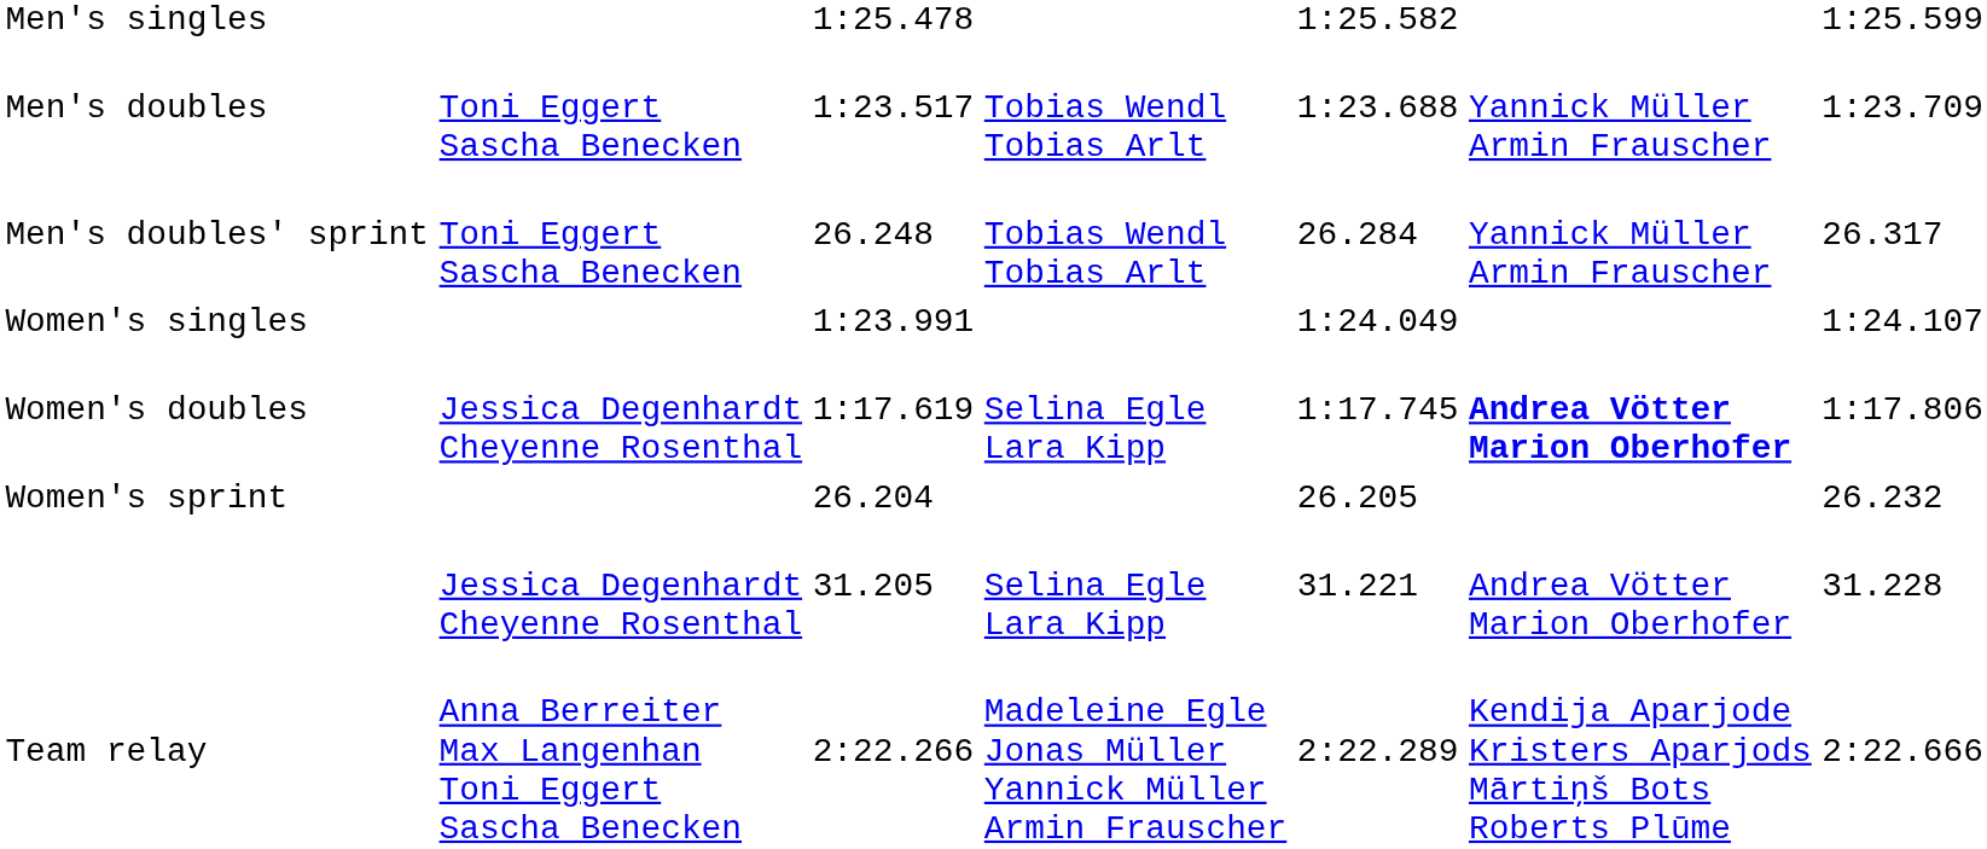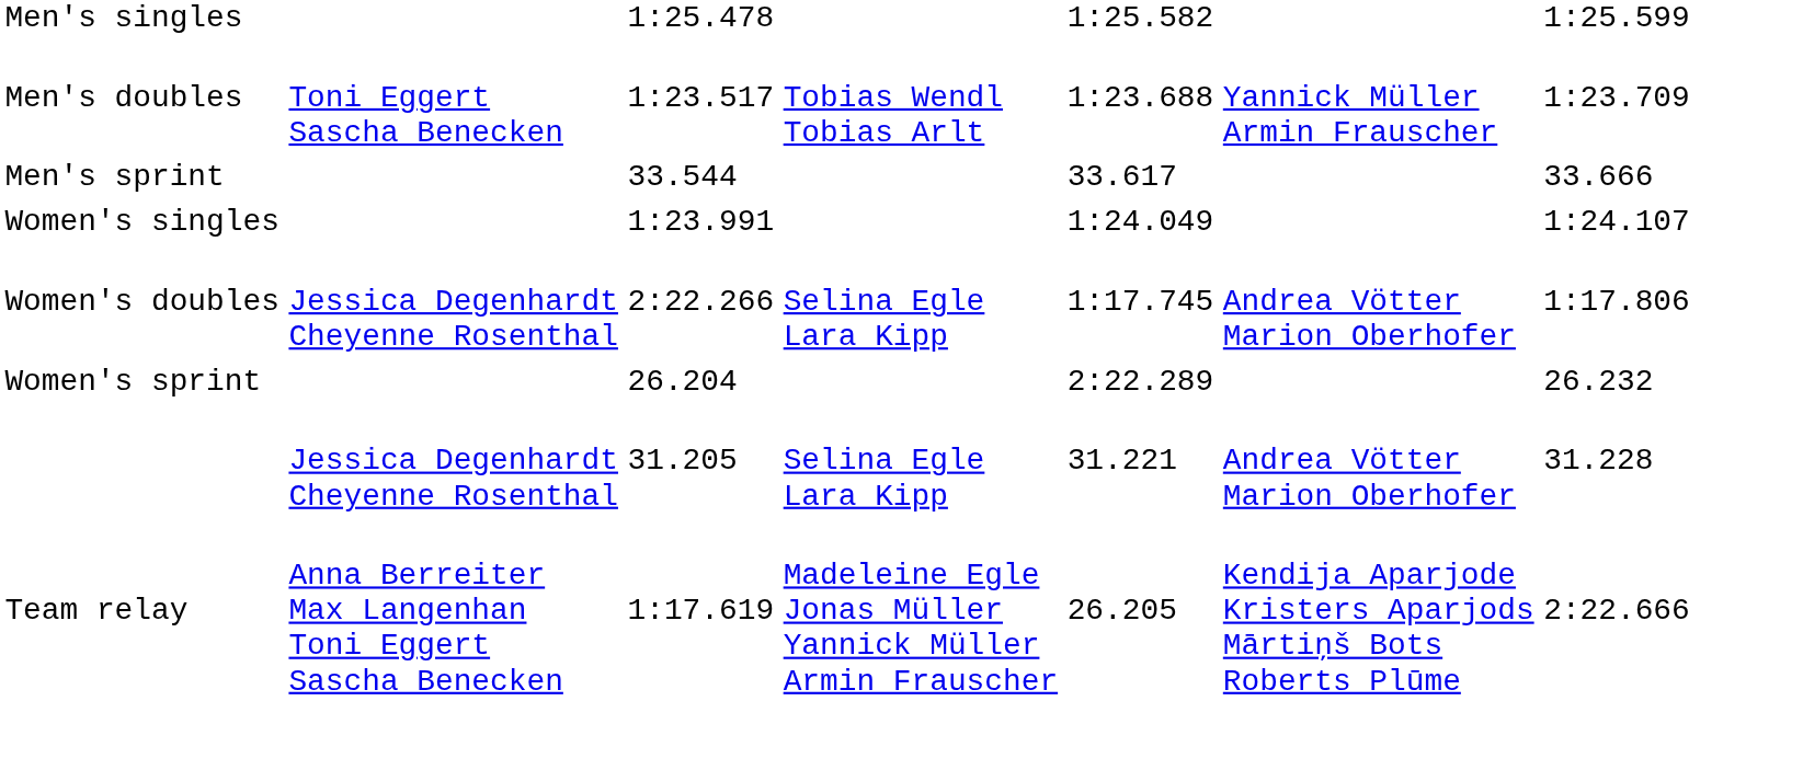 <table>
 <tr>
 <td>Men's singles<br></td>
 <td></td>
 <td>1:25.478</td>
 <td></td>
 <td>1:25.582</td>
 <td></td>
 <td>1:25.599</td>
 </tr>
 <tr>
 <td>Men's doubles<br></td>
 <td><br><a href='#'>Toni Eggert</a><br><a href='#'>Sascha Benecken</a></td>
 <td>1:23.517</td>
 <td><br><a href='#'>Tobias Wendl</a><br><a href='#'>Tobias Arlt</a></td>
 <td>1:23.688</td>
 <td><br><a href='#'>Yannick Müller</a><br><a href='#'>Armin Frauscher</a></td>
 <td>1:23.709</td>
 </tr>
 <tr>
-<td>Men's doubles' sprint<br></td>
-<td><br><a href='#'>Toni Eggert</a><br><a href='#'>Sascha Benecken</a></td>
-<td>26.248</td>
-<td><br><a href='#'>Tobias Wendl</a><br><a href='#'>Tobias Arlt</a></td>
-<td>26.284</td>
-<td><br><a href='#'>Yannick Müller</a><br><a href='#'>Armin Frauscher</a></td>
-<td>26.317</td>
+<td>Men's sprint<br></td>
+<td></td>
+<td>33.544</td>
+<td></td>
+<td>33.617</td>
+<td></td>
+<td>33.666</td>
 </tr>
 <tr>
 <td>Women's singles<br></td>
 <td></td>
 <td>1:23.991</td>
 <td></td>
 <td>1:24.049</td>
 <td></td>
 <td>1:24.107</td>
 </tr>
 <tr>
 <td>Women's doubles<br></td>
 <td><br><a href='#'>Jessica Degenhardt</a><br><a href='#'>Cheyenne Rosenthal</a></td>
-<td>1:17.619</td>
+<td>2:22.266</td>
 <td><br><a href='#'>Selina Egle</a><br><a href='#'>Lara Kipp</a></td>
 <td>1:17.745</td>
-<td><strong><br><a href='#'>Andrea Vötter</a><br><a href='#'>Marion Oberhofer</a></strong></td>
+<td><br><a href='#'>Andrea Vötter</a><br><a href='#'>Marion Oberhofer</a></td>
 <td>1:17.806</td>
 </tr>
 <tr>
 <td>Women's sprint<br></td>
 <td></td>
 <td>26.204</td>
 <td></td>
-<td>26.205</td>
+<td>2:22.289</td>
 <td></td>
 <td>26.232</td>
 </tr>
 <tr>
 <td><br></td>
 <td><br><a href='#'>Jessica Degenhardt</a><br><a href='#'>Cheyenne Rosenthal</a></td>
 <td>31.205</td>
 <td><br><a href='#'>Selina Egle</a><br><a href='#'>Lara Kipp</a></td>
 <td>31.221</td>
 <td><br><a href='#'>Andrea Vötter</a><br><a href='#'>Marion Oberhofer</a></td>
 <td>31.228</td>
 </tr>
 <tr>
 <td>Team relay<br></td>
 <td><br><a href='#'>Anna Berreiter</a><br><a href='#'>Max Langenhan</a><br><a href='#'>Toni Eggert</a><br><a href='#'>Sascha Benecken</a></td>
-<td>2:22.266</td>
+<td>1:17.619</td>
 <td><br><a href='#'>Madeleine Egle</a><br><a href='#'>Jonas Müller</a><br><a href='#'>Yannick Müller</a><br><a href='#'>Armin Frauscher</a></td>
-<td>2:22.289</td>
+<td>26.205</td>
 <td><br><a href='#'>Kendija Aparjode</a><br><a href='#'>Kristers Aparjods</a><br><a href='#'>Mārtiņš Bots</a><br><a href='#'>Roberts Plūme</a></td>
 <td>2:22.666</td>
 </tr>
 </table>
